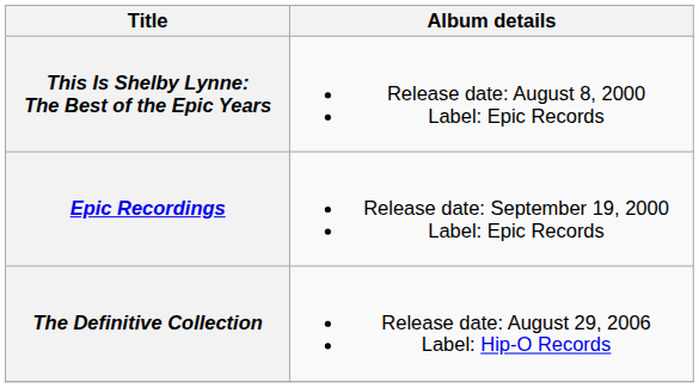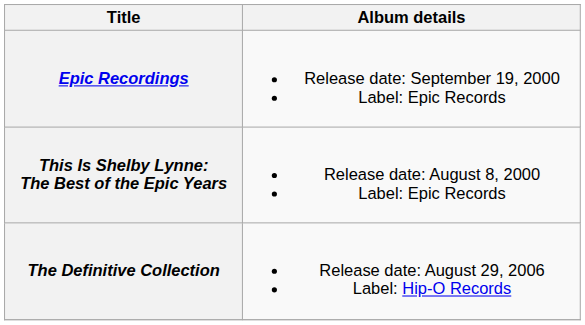 <table class="wikitable plainrowheaders" style="text-align:center;">
 <tr>
 <th style="width:14em;">Title</th>
 <th style="width:20em;">Album details</th>
 </tr>
 <tr>
+<th scope="row"><em><a href='#'>Epic Recordings</a></em></th>
+<td><br><ul><li>Release date: September 19, 2000</li><li>Label: Epic Records</li></ul></td>
+</tr>
+<tr>
 <th scope="row"><em>This Is Shelby Lynne:<br>The Best of the Epic Years</em></th>
 <td><br><ul><li>Release date: August 8, 2000</li><li>Label: Epic Records</li></ul></td>
-</tr>
-<tr>
-<th scope="row"><em><a href='#'>Epic Recordings</a></em></th>
-<td><br><ul><li>Release date: September 19, 2000</li><li>Label: Epic Records</li></ul></td>
 </tr>
 <tr>
 <th scope="row"><em>The Definitive Collection</em></th>
 <td><br><ul><li>Release date: August 29, 2006</li><li>Label: <a href='#'>Hip-O Records</a></li></ul></td>
 </tr>
 <tr>
 </tr>
 </table>
